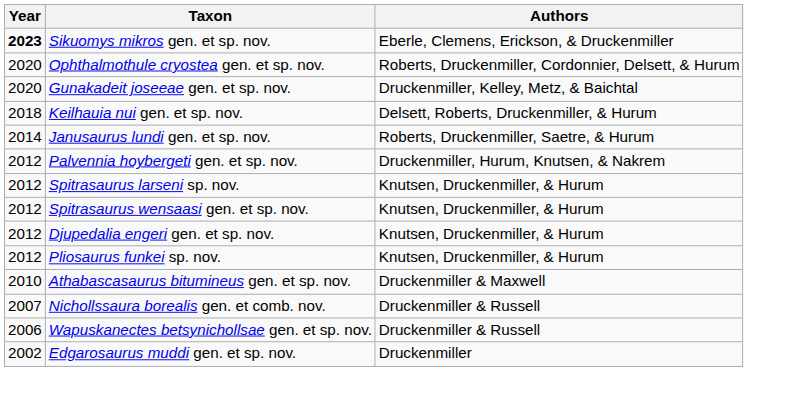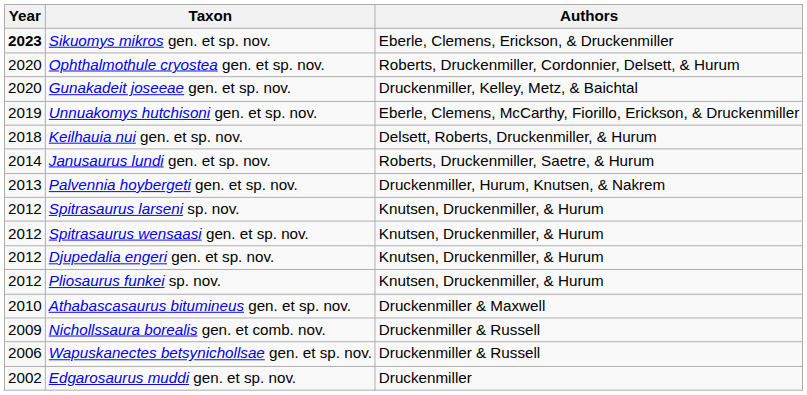 <table class="wikitable sortable">
 <tr>
 <th>Year</th>
 <th>Taxon</th>
 <th>Authors</th>
 </tr>
 <tr>
 <td><strong>2023</strong></td>
 <td><em><a href='#'>Sikuomys mikros</a></em> gen. et sp. nov.</td>
 <td>Eberle, Clemens, Erickson, & Druckenmiller</td>
 </tr>
 <tr>
 <td>2020</td>
 <td><em><a href='#'>Ophthalmothule cryostea</a></em> gen. et sp. nov.</td>
 <td>Roberts, Druckenmiller, Cordonnier, Delsett, & Hurum</td>
 </tr>
 <tr>
 <td>2020</td>
 <td><em><a href='#'>Gunakadeit joseeae</a></em> gen. et sp. nov.</td>
 <td>Druckenmiller, Kelley, Metz, & Baichtal</td>
 </tr>
 <tr>
+<td>2019</td>
+<td><em><a href='#'>Unnuakomys hutchisoni</a></em> gen. et sp. nov.</td>
+<td>Eberle, Clemens, McCarthy, Fiorillo, Erickson, & Druckenmiller</td>
+</tr>
+<tr>
 <td>2018</td>
 <td><em><a href='#'>Keilhauia nui</a></em> gen. et sp. nov.</td>
 <td>Delsett, Roberts, Druckenmiller, & Hurum</td>
 </tr>
 <tr>
 <td>2014</td>
 <td><em><a href='#'>Janusaurus lundi</a></em> gen. et sp. nov.</td>
 <td>Roberts, Druckenmiller, Saetre, & Hurum</td>
 </tr>
 <tr>
-<td>2012</td>
+<td>2013</td>
 <td><em><a href='#'>Palvennia hoybergeti</a></em> gen. et sp. nov.</td>
 <td>Druckenmiller, Hurum, Knutsen, & Nakrem<em></em></td>
 </tr>
 <tr>
 <td>2012</td>
 <td><em><a href='#'>Spitrasaurus larseni</a></em> sp. nov.</td>
 <td>Knutsen, Druckenmiller, & Hurum</td>
 </tr>
 <tr>
 <td>2012</td>
 <td><em><a href='#'>Spitrasaurus wensaasi</a></em> gen. et sp. nov.</td>
 <td>Knutsen, Druckenmiller, & Hurum</td>
 </tr>
 <tr>
 <td>2012</td>
 <td><em><a href='#'>Djupedalia engeri</a></em> gen. et sp. nov.</td>
 <td>Knutsen, Druckenmiller, & Hurum</td>
 </tr>
 <tr>
 <td>2012</td>
 <td><em><a href='#'>Pliosaurus funkei</a></em> sp. nov.</td>
 <td>Knutsen, Druckenmiller, & Hurum</td>
 </tr>
 <tr>
 <td>2010</td>
 <td><em><a href='#'>Athabascasaurus bitumineus</a></em> gen. et sp. nov.</td>
 <td>Druckenmiller & Maxwell</td>
 </tr>
 <tr>
-<td>2007</td>
+<td>2009</td>
 <td><em><a href='#'>Nichollssaura borealis</a></em> gen. et comb. nov.</td>
 <td>Druckenmiller & Russell</td>
 </tr>
 <tr>
 <td>2006</td>
 <td><em><a href='#'>Wapuskanectes betsynichollsae</a></em> gen. et sp. nov.</td>
 <td>Druckenmiller & Russell</td>
 </tr>
 <tr>
 <td>2002</td>
 <td><em><a href='#'>Edgarosaurus muddi</a></em> gen. et sp. nov.</td>
 <td>Druckenmiller</td>
 </tr>
 </table>
